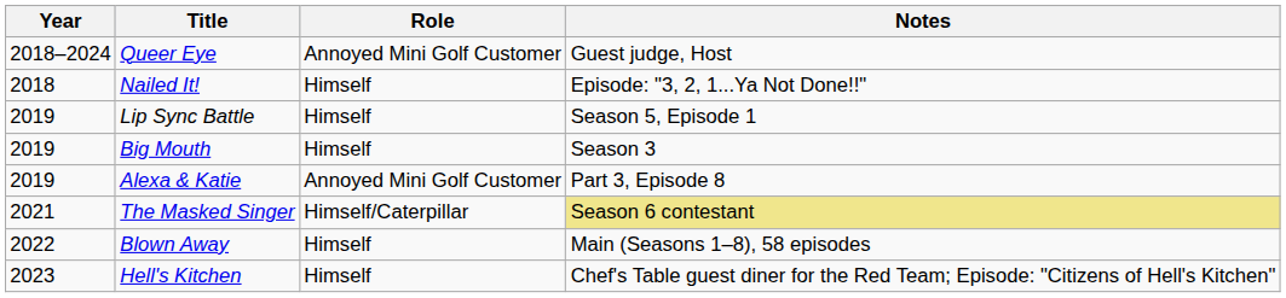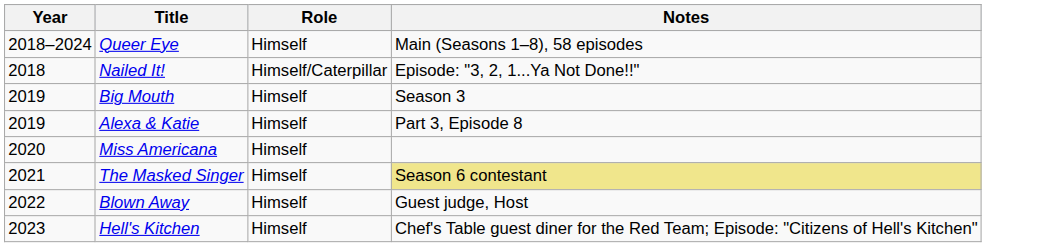 <table class="wikitable sortable">
 <tr style="background:#b0c4de; text-align:center;">
 <th>Year</th>
 <th>Title</th>
 <th>Role</th>
 <th class="unsortable">Notes</th>
 </tr>
 <tr>
 <td>2018–2024</td>
 <td><em><a href='#'>Queer Eye</a></em></td>
-<td>Annoyed Mini Golf Customer</td>
-<td>Guest judge, Host</td>
+<td>Himself</td>
+<td>Main (Seasons 1–8), 58 episodes</td>
 </tr>
 <tr>
 <td>2018</td>
 <td><em><a href='#'>Nailed It!</a></em></td>
-<td>Himself</td>
+<td>Himself/Caterpillar</td>
 <td>Episode: "3, 2, 1...Ya Not Done!!"</td>
-</tr>
-<tr>
-<td>2019</td>
-<td><em>Lip Sync Battle</em></td>
-<td>Himself</td>
-<td>Season 5, Episode 1</td>
 </tr>
 <tr>
 <td>2019</td>
 <td><em><a href='#'>Big Mouth</a></em></td>
 <td>Himself</td>
 <td>Season 3</td>
 </tr>
 <tr>
 <td>2019</td>
 <td><em><a href='#'>Alexa & Katie</a></em></td>
-<td>Annoyed Mini Golf Customer</td>
+<td>Himself</td>
 <td>Part 3, Episode 8</td>
+</tr>
+<tr>
+<td>2020</td>
+<td><em><a href='#'>Miss Americana</a></em></td>
+<td>Himself</td>
+<td></td>
 </tr>
 <tr>
 <td>2021</td>
 <td><em><a href='#'>The Masked Singer</a></em></td>
-<td>Himself/Caterpillar</td>
+<td>Himself</td>
 <td style="background: khaki;">Season 6 contestant</td>
 </tr>
 <tr>
 <td>2022</td>
 <td><em><a href='#'>Blown Away</a></em></td>
 <td>Himself</td>
-<td>Main (Seasons 1–8), 58 episodes</td>
+<td>Guest judge, Host</td>
 </tr>
 <tr>
 <td>2023</td>
 <td><em><a href='#'>Hell's Kitchen</a></em></td>
 <td>Himself</td>
 <td>Chef's Table guest diner for the Red Team; Episode: "Citizens of Hell's Kitchen"</td>
 </tr>
 </table>
